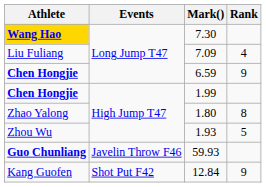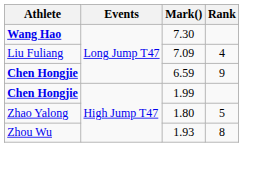 <table class=wikitable style="text-align: center; font-size:90%">
 <tr>
 <th>Athlete</th>
 <th>Events</th>
 <th>Mark()</th>
 <th>Rank</th>
 </tr>
 <tr>
-<td align=left style="background: gold;"><strong><a href='#'>Wang Hao</a></strong></td>
+<td align=left><strong><a href='#'>Wang Hao</a></strong></td>
 <td align=left rowspan=3><a href='#'>Long Jump T47</a></td>
 <td>7.30</td>
 <td></td>
 </tr>
 <tr>
 <td align=left><a href='#'>Liu Fuliang</a></td>
 <td>7.09</td>
 <td>4</td>
 </tr>
 <tr>
 <td align=left><strong><a href='#'>Chen Hongjie</a></strong></td>
 <td>6.59</td>
 <td>9</td>
 </tr>
 <tr>
 <td align=left><strong><a href='#'>Chen Hongjie</a></strong></td>
 <td align=left rowspan=3><a href='#'>High Jump T47</a></td>
 <td>1.99</td>
 <td></td>
 </tr>
 <tr>
 <td align=left><a href='#'>Zhao Yalong</a></td>
 <td>1.80</td>
-<td>8</td>
+<td>5</td>
 </tr>
 <tr>
 <td align=left><a href='#'>Zhou Wu</a></td>
 <td>1.93</td>
-<td>5</td>
-</tr>
-<tr>
-<td align=left><strong><a href='#'>Guo Chunliang</a></strong></td>
-<td align=left><a href='#'>Javelin Throw F46</a></td>
-<td>59.93</td>
-<td></td>
-</tr>
-<tr>
-<td align=left><a href='#'>Kang Guofen</a></td>
-<td align=left><a href='#'>Shot Put F42</a></td>
-<td>12.84</td>
-<td>9</td>
+<td>8</td>
 </tr>
 </table>
